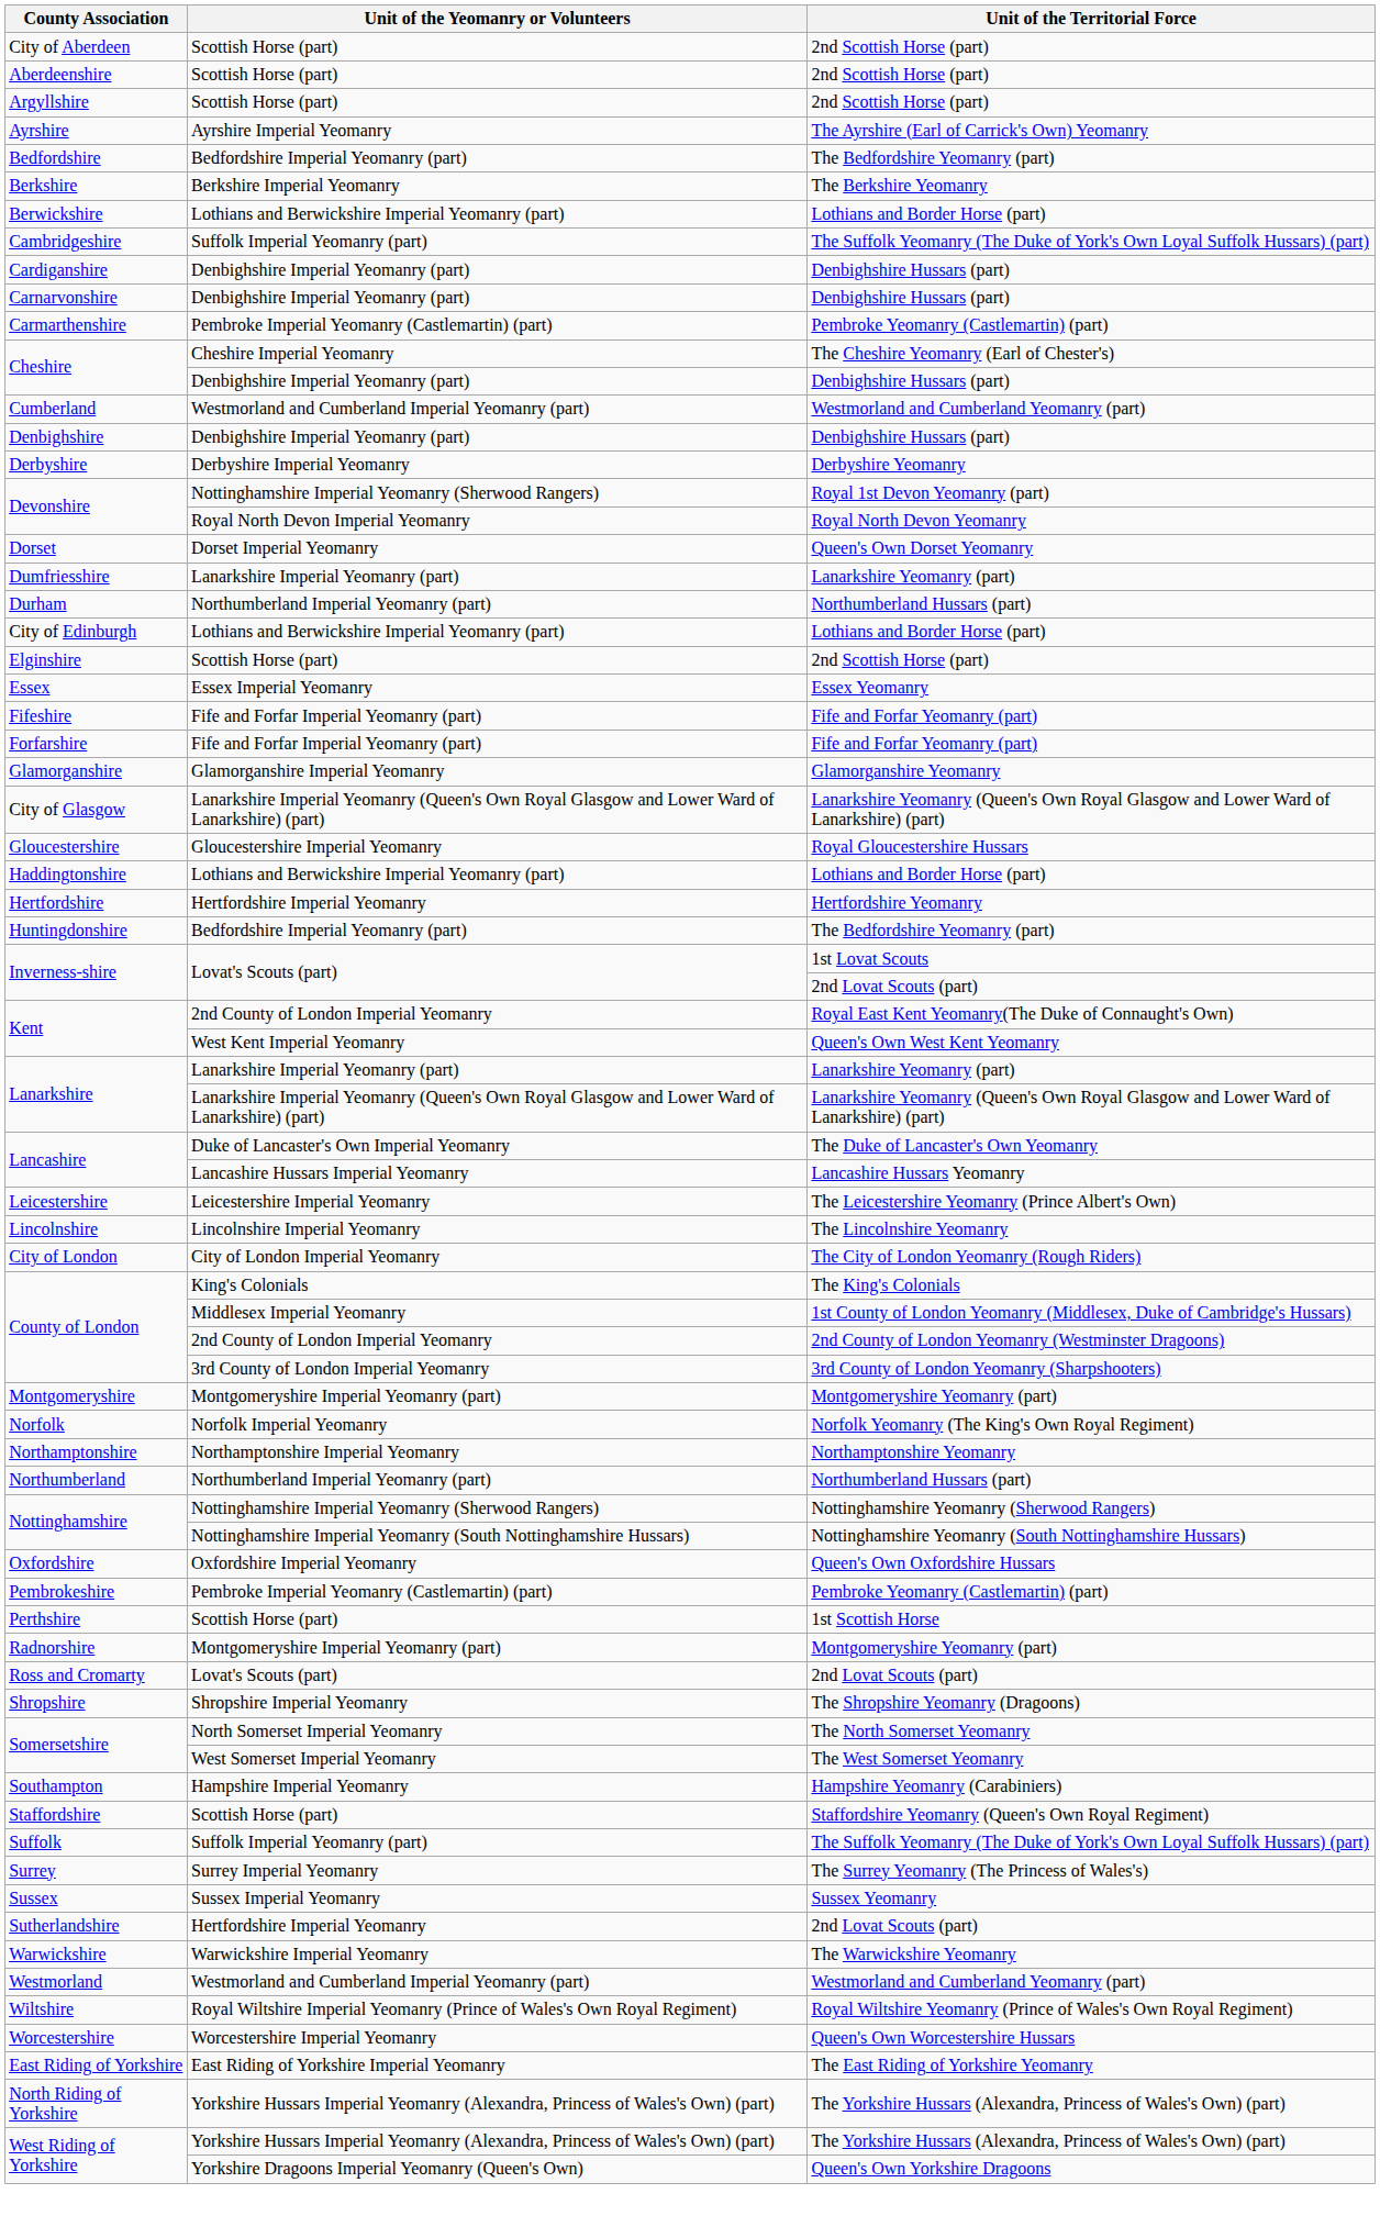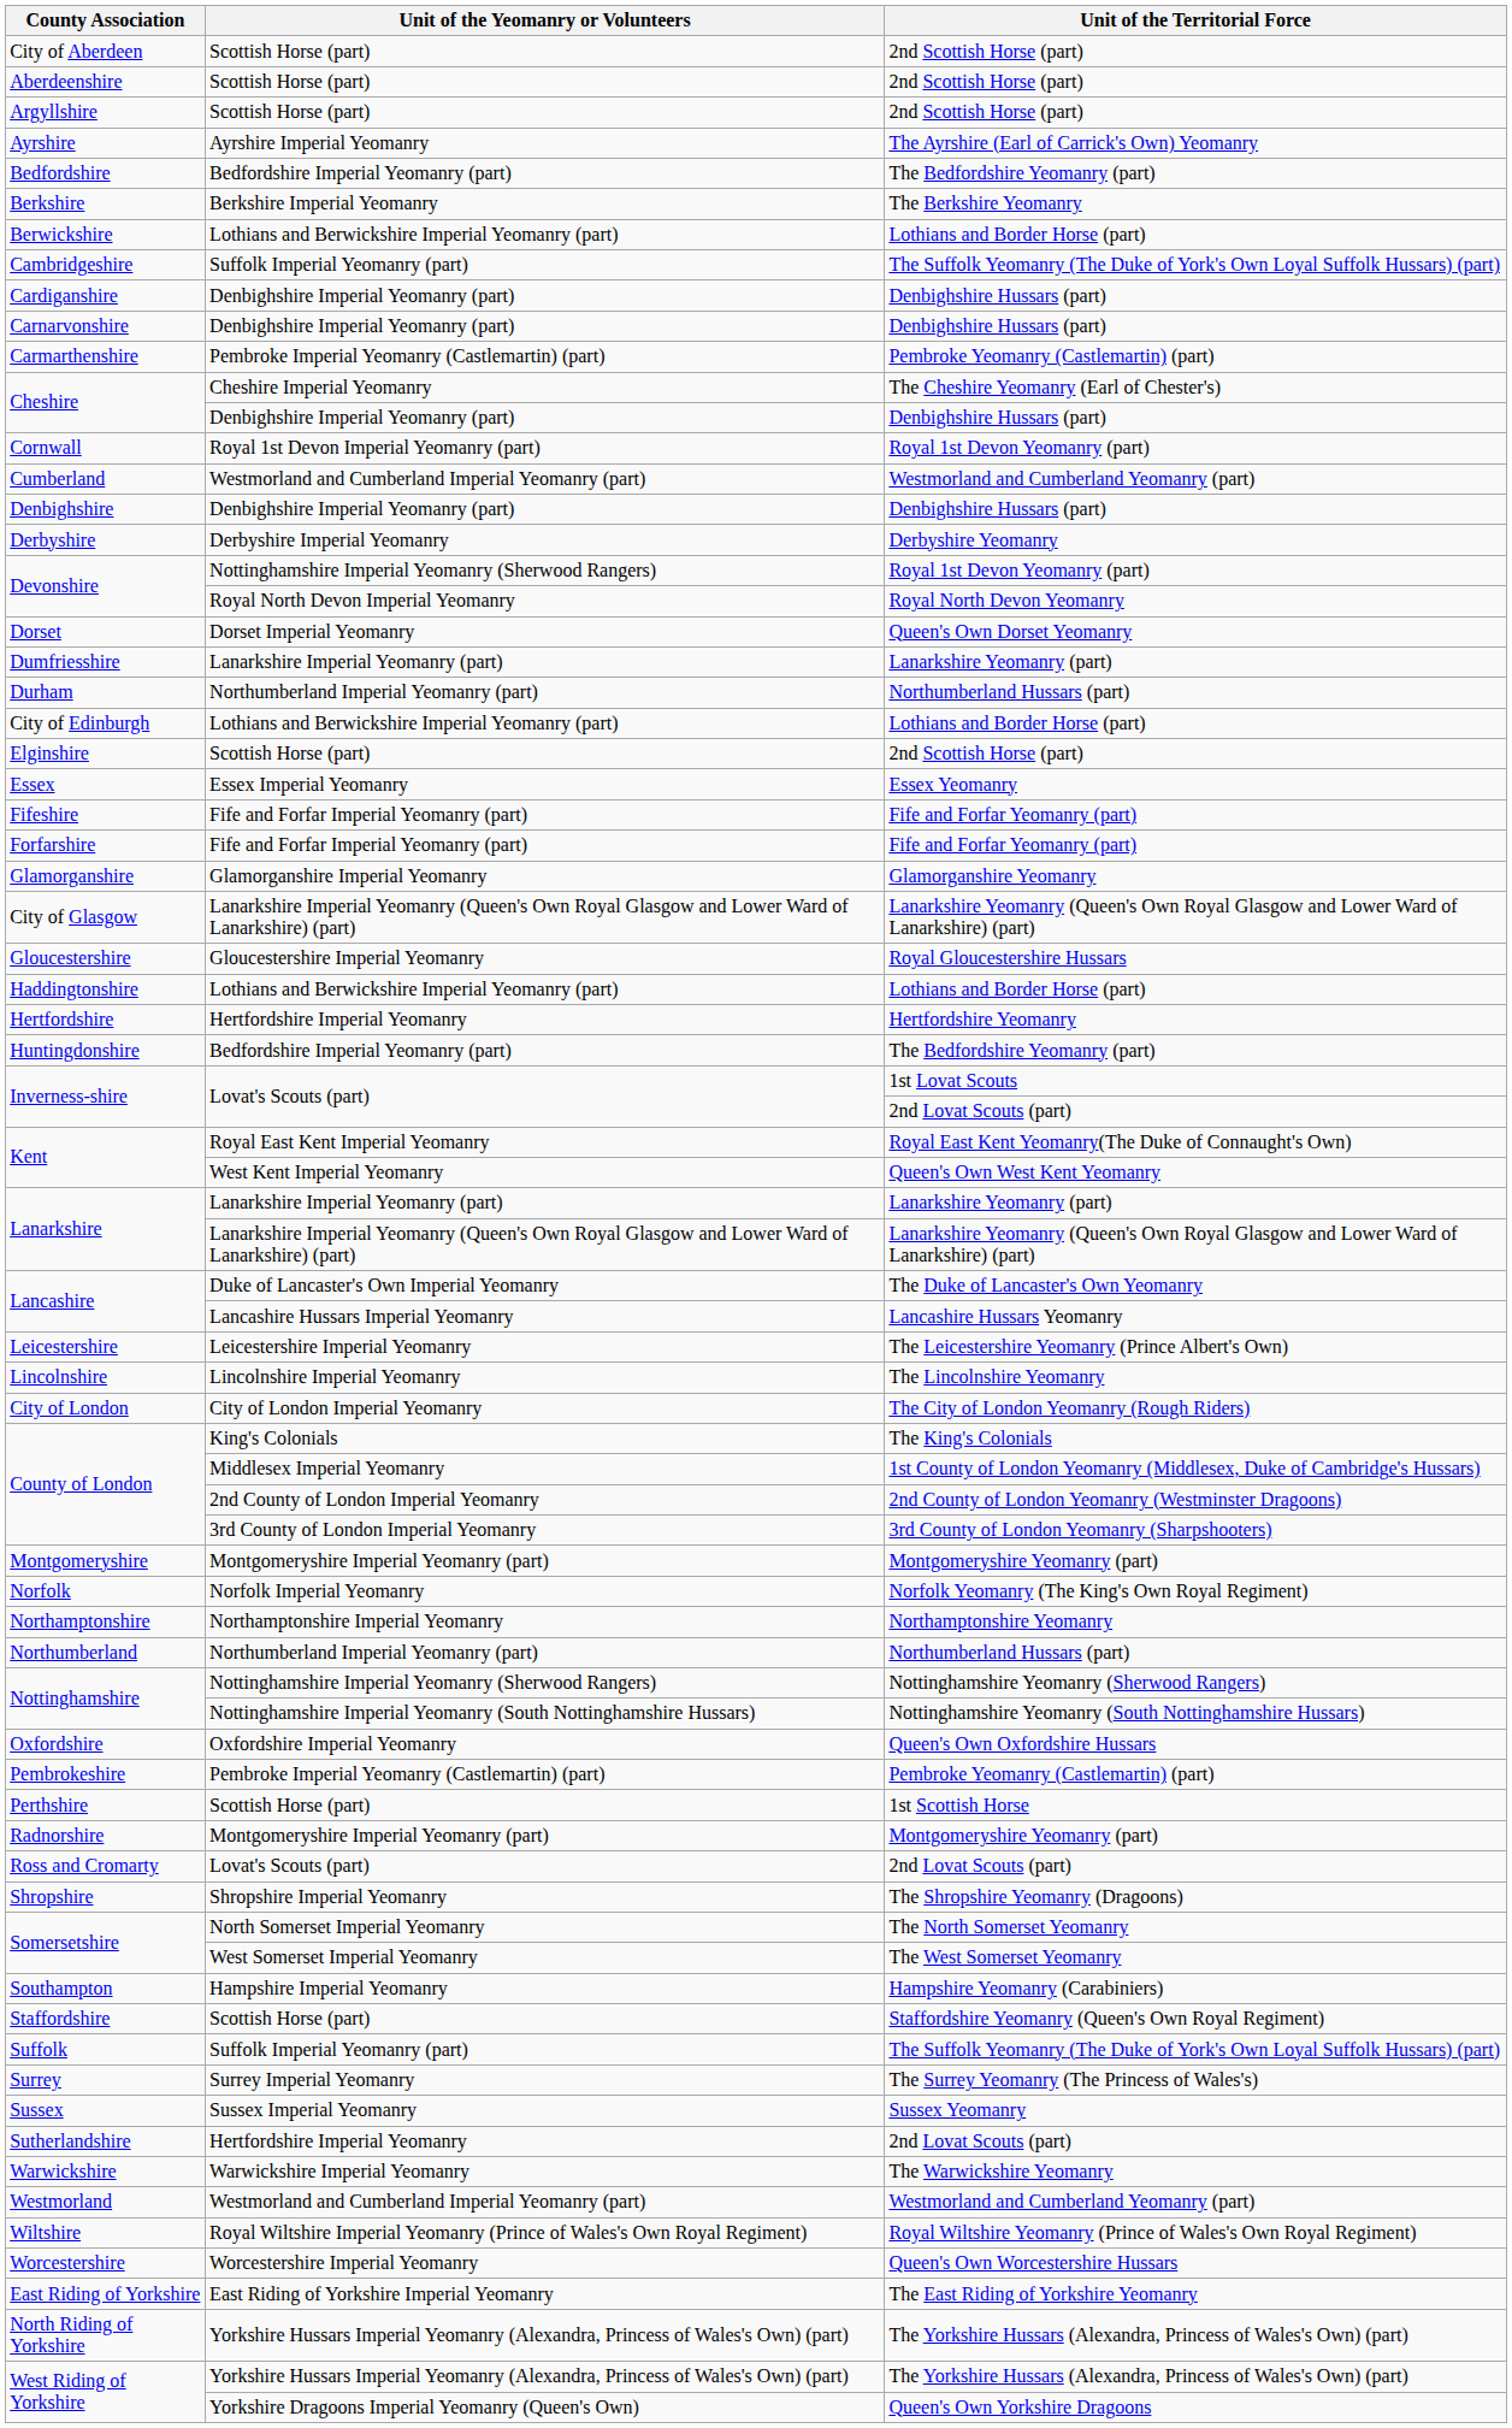 <table class="wikitable">
 <tr>
 <th>County Association</th>
 <th>Unit of the Yeomanry or Volunteers</th>
 <th>Unit of the Territorial Force</th>
 </tr>
 <tr>
 <td>City of <a href='#'>Aberdeen</a></td>
 <td>Scottish Horse (part)</td>
 <td>2nd <a href='#'>Scottish Horse</a> (part)</td>
 </tr>
 <tr>
 <td><a href='#'>Aberdeenshire</a></td>
 <td>Scottish Horse (part)</td>
 <td>2nd <a href='#'>Scottish Horse</a> (part)</td>
 </tr>
 <tr>
 <td><a href='#'>Argyllshire</a></td>
 <td>Scottish Horse (part)</td>
 <td>2nd <a href='#'>Scottish Horse</a> (part)</td>
 </tr>
 <tr>
 <td><a href='#'>Ayrshire</a></td>
 <td>Ayrshire Imperial Yeomanry</td>
 <td><a href='#'>The Ayrshire (Earl of Carrick's Own) Yeomanry</a></td>
 </tr>
 <tr>
 <td><a href='#'>Bedfordshire</a></td>
 <td>Bedfordshire Imperial Yeomanry (part)</td>
 <td>The <a href='#'>Bedfordshire Yeomanry</a> (part)</td>
 </tr>
 <tr>
 <td><a href='#'>Berkshire</a></td>
 <td>Berkshire Imperial Yeomanry</td>
 <td>The <a href='#'>Berkshire Yeomanry</a></td>
 </tr>
 <tr>
 <td><a href='#'>Berwickshire</a></td>
 <td>Lothians and Berwickshire Imperial Yeomanry (part)</td>
 <td><a href='#'>Lothians and Border Horse</a> (part)</td>
 </tr>
 <tr>
 <td><a href='#'>Cambridgeshire</a></td>
 <td>Suffolk Imperial Yeomanry (part)</td>
 <td><a href='#'>The Suffolk Yeomanry (The Duke of York's Own Loyal Suffolk Hussars) (part)</a></td>
 </tr>
 <tr>
 <td><a href='#'>Cardiganshire</a></td>
 <td>Denbighshire Imperial Yeomanry (part)</td>
 <td><a href='#'>Denbighshire Hussars</a> (part)</td>
 </tr>
 <tr>
 <td><a href='#'>Carnarvonshire</a> </td>
 <td>Denbighshire Imperial Yeomanry (part)</td>
 <td><a href='#'>Denbighshire Hussars</a> (part)</td>
 </tr>
 <tr>
 <td><a href='#'>Carmarthenshire</a></td>
 <td>Pembroke Imperial Yeomanry (Castlemartin) (part)</td>
 <td><a href='#'>Pembroke Yeomanry (Castlemartin)</a> (part)</td>
 </tr>
 <tr>
 <td rowspan=2><a href='#'>Cheshire</a></td>
 <td>Cheshire Imperial Yeomanry</td>
 <td>The <a href='#'>Cheshire Yeomanry</a> (Earl of Chester's)</td>
 </tr>
 <tr>
 <td>Denbighshire Imperial Yeomanry (part)</td>
 <td><a href='#'>Denbighshire Hussars</a> (part)</td>
+</tr>
+<tr>
+<td><a href='#'>Cornwall</a></td>
+<td>Royal 1st Devon Imperial Yeomanry (part)</td>
+<td><a href='#'>Royal 1st Devon Yeomanry</a> (part)</td>
 </tr>
 <tr>
 <td><a href='#'>Cumberland</a></td>
 <td>Westmorland and Cumberland Imperial Yeomanry (part)</td>
 <td><a href='#'>Westmorland and Cumberland Yeomanry</a> (part)</td>
 </tr>
 <tr>
 <td><a href='#'>Denbighshire</a></td>
 <td>Denbighshire Imperial Yeomanry (part)</td>
 <td><a href='#'>Denbighshire Hussars</a> (part)</td>
 </tr>
 <tr>
 <td><a href='#'>Derbyshire</a></td>
 <td>Derbyshire Imperial Yeomanry</td>
 <td><a href='#'>Derbyshire Yeomanry</a></td>
 </tr>
 <tr>
 <td rowspan=2><a href='#'>Devonshire</a></td>
 <td>Nottinghamshire Imperial Yeomanry (Sherwood Rangers)</td>
 <td><a href='#'>Royal 1st Devon Yeomanry</a> (part)</td>
 </tr>
 <tr>
 <td>Royal North Devon Imperial Yeomanry</td>
 <td><a href='#'>Royal North Devon Yeomanry</a></td>
 </tr>
 <tr>
 <td><a href='#'>Dorset</a></td>
 <td>Dorset Imperial Yeomanry</td>
 <td><a href='#'>Queen's Own Dorset Yeomanry</a></td>
 </tr>
 <tr>
 <td><a href='#'>Dumfriesshire</a></td>
 <td>Lanarkshire Imperial Yeomanry (part)</td>
 <td><a href='#'>Lanarkshire Yeomanry</a> (part)</td>
 </tr>
 <tr>
 <td><a href='#'>Durham</a></td>
 <td>Northumberland Imperial Yeomanry (part)</td>
 <td><a href='#'>Northumberland Hussars</a> (part)</td>
 </tr>
 <tr>
 <td>City of <a href='#'>Edinburgh</a></td>
 <td>Lothians and Berwickshire Imperial Yeomanry (part)</td>
 <td><a href='#'>Lothians and Border Horse</a> (part)</td>
 </tr>
 <tr>
 <td><a href='#'>Elginshire</a></td>
 <td>Scottish Horse (part)</td>
 <td>2nd <a href='#'>Scottish Horse</a> (part)</td>
 </tr>
 <tr>
 <td><a href='#'>Essex</a></td>
 <td>Essex Imperial Yeomanry</td>
 <td><a href='#'>Essex Yeomanry</a></td>
 </tr>
 <tr>
 <td><a href='#'>Fifeshire</a></td>
 <td>Fife and Forfar Imperial Yeomanry (part)</td>
 <td><a href='#'>Fife and Forfar Yeomanry (part)</a></td>
 </tr>
 <tr>
 <td><a href='#'>Forfarshire</a></td>
 <td>Fife and Forfar Imperial Yeomanry (part)</td>
 <td><a href='#'>Fife and Forfar Yeomanry (part)</a></td>
 </tr>
 <tr>
 <td><a href='#'>Glamorganshire</a></td>
 <td>Glamorganshire Imperial Yeomanry</td>
 <td><a href='#'>Glamorganshire Yeomanry</a></td>
 </tr>
 <tr>
 <td>City of <a href='#'>Glasgow</a></td>
 <td>Lanarkshire Imperial Yeomanry (Queen's Own Royal Glasgow and Lower Ward of Lanarkshire) (part)</td>
 <td><a href='#'>Lanarkshire Yeomanry</a> (Queen's Own Royal Glasgow and Lower Ward of Lanarkshire) (part)</td>
 </tr>
 <tr>
 <td><a href='#'>Gloucestershire</a></td>
 <td>Gloucestershire Imperial Yeomanry</td>
 <td><a href='#'>Royal Gloucestershire Hussars</a></td>
 </tr>
 <tr>
 <td><a href='#'>Haddingtonshire</a></td>
 <td>Lothians and Berwickshire Imperial Yeomanry (part)</td>
 <td><a href='#'>Lothians and Border Horse</a> (part)</td>
 </tr>
 <tr>
 <td><a href='#'>Hertfordshire</a></td>
 <td>Hertfordshire Imperial Yeomanry</td>
 <td><a href='#'>Hertfordshire Yeomanry</a></td>
 </tr>
 <tr>
 <td><a href='#'>Huntingdonshire</a></td>
 <td>Bedfordshire Imperial Yeomanry (part)</td>
 <td>The <a href='#'>Bedfordshire Yeomanry</a> (part)</td>
 </tr>
 <tr>
 <td rowspan=2><a href='#'>Inverness-shire</a></td>
 <td rowspan=2>Lovat's Scouts (part)</td>
 <td>1st <a href='#'>Lovat Scouts</a></td>
 </tr>
 <tr>
 <td>2nd <a href='#'>Lovat Scouts</a> (part)</td>
 </tr>
 <tr>
 <td rowspan=2><a href='#'>Kent</a></td>
-<td>2nd County of London Imperial Yeomanry</td>
+<td>Royal East Kent Imperial Yeomanry</td>
 <td><a href='#'>Royal East Kent Yeomanry</a>(The Duke of Connaught's Own)</td>
 </tr>
 <tr>
 <td>West Kent Imperial Yeomanry</td>
 <td><a href='#'>Queen's Own West Kent Yeomanry</a></td>
 </tr>
 <tr>
 <td rowspan=2><a href='#'>Lanarkshire</a></td>
 <td>Lanarkshire Imperial Yeomanry (part)</td>
 <td><a href='#'>Lanarkshire Yeomanry</a> (part)</td>
 </tr>
 <tr>
 <td>Lanarkshire Imperial Yeomanry (Queen's Own Royal Glasgow and Lower Ward of Lanarkshire) (part)</td>
 <td><a href='#'>Lanarkshire Yeomanry</a> (Queen's Own Royal Glasgow and Lower Ward of Lanarkshire) (part)</td>
 </tr>
 <tr>
 <td rowspan=2><a href='#'>Lancashire</a></td>
 <td>Duke of Lancaster's Own Imperial Yeomanry</td>
 <td>The <a href='#'>Duke of Lancaster's Own Yeomanry</a></td>
 </tr>
 <tr>
 <td>Lancashire Hussars Imperial Yeomanry</td>
 <td><a href='#'>Lancashire Hussars</a> Yeomanry</td>
 </tr>
 <tr>
 <td><a href='#'>Leicestershire</a></td>
 <td>Leicestershire Imperial Yeomanry</td>
 <td>The <a href='#'>Leicestershire Yeomanry</a> (Prince Albert's Own)</td>
 </tr>
 <tr>
 <td><a href='#'>Lincolnshire</a></td>
 <td>Lincolnshire Imperial Yeomanry</td>
 <td>The <a href='#'>Lincolnshire Yeomanry</a></td>
 </tr>
 <tr>
 <td><a href='#'>City of London</a></td>
 <td>City of London Imperial Yeomanry</td>
 <td><a href='#'>The City of London Yeomanry (Rough Riders)</a></td>
 </tr>
 <tr>
 <td rowspan=4><a href='#'>County of London</a></td>
 <td>King's Colonials</td>
 <td>The <a href='#'>King's Colonials</a></td>
 </tr>
 <tr>
 <td>Middlesex Imperial Yeomanry</td>
 <td><a href='#'>1st County of London Yeomanry (Middlesex, Duke of Cambridge's Hussars)</a></td>
 </tr>
 <tr>
 <td>2nd County of London Imperial Yeomanry</td>
 <td><a href='#'>2nd County of London Yeomanry (Westminster Dragoons)</a></td>
 </tr>
 <tr>
 <td>3rd County of London Imperial Yeomanry</td>
 <td><a href='#'>3rd County of London Yeomanry (Sharpshooters)</a></td>
 </tr>
 <tr>
 <td><a href='#'>Montgomeryshire</a></td>
 <td>Montgomeryshire Imperial Yeomanry (part)</td>
 <td><a href='#'>Montgomeryshire Yeomanry</a> (part)</td>
 </tr>
 <tr>
 <td><a href='#'>Norfolk</a></td>
 <td>Norfolk Imperial Yeomanry</td>
 <td><a href='#'>Norfolk Yeomanry</a> (The King's Own Royal Regiment)</td>
 </tr>
 <tr>
 <td><a href='#'>Northamptonshire</a></td>
 <td>Northamptonshire Imperial Yeomanry</td>
 <td><a href='#'>Northamptonshire Yeomanry</a></td>
 </tr>
 <tr>
 <td><a href='#'>Northumberland</a></td>
 <td>Northumberland Imperial Yeomanry (part)</td>
 <td><a href='#'>Northumberland Hussars</a> (part)</td>
 </tr>
 <tr>
 <td rowspan=2><a href='#'>Nottinghamshire</a></td>
 <td>Nottinghamshire Imperial Yeomanry (Sherwood Rangers)</td>
 <td>Nottinghamshire Yeomanry (<a href='#'>Sherwood Rangers</a>)</td>
 </tr>
 <tr>
 <td>Nottinghamshire Imperial Yeomanry (South Nottinghamshire Hussars)</td>
 <td>Nottinghamshire Yeomanry (<a href='#'>South Nottinghamshire Hussars</a>)</td>
 </tr>
 <tr>
 <td><a href='#'>Oxfordshire</a></td>
 <td>Oxfordshire Imperial Yeomanry</td>
 <td><a href='#'>Queen's Own Oxfordshire Hussars</a></td>
 </tr>
 <tr>
 <td><a href='#'>Pembrokeshire</a></td>
 <td>Pembroke Imperial Yeomanry (Castlemartin) (part)</td>
 <td><a href='#'>Pembroke Yeomanry (Castlemartin)</a> (part)</td>
 </tr>
 <tr>
 <td><a href='#'>Perthshire</a></td>
 <td>Scottish Horse (part)</td>
 <td>1st <a href='#'>Scottish Horse</a></td>
 </tr>
 <tr>
 <td><a href='#'>Radnorshire</a></td>
 <td>Montgomeryshire Imperial Yeomanry (part)</td>
 <td><a href='#'>Montgomeryshire Yeomanry</a> (part)</td>
 </tr>
 <tr>
 <td><a href='#'>Ross and Cromarty</a></td>
 <td>Lovat's Scouts (part)</td>
 <td>2nd <a href='#'>Lovat Scouts</a> (part)</td>
 </tr>
 <tr>
 <td><a href='#'>Shropshire</a></td>
 <td>Shropshire Imperial Yeomanry</td>
 <td>The <a href='#'>Shropshire Yeomanry</a> (Dragoons)</td>
 </tr>
 <tr>
 <td rowspan=2><a href='#'>Somersetshire</a></td>
 <td>North Somerset Imperial Yeomanry</td>
 <td>The <a href='#'>North Somerset Yeomanry</a></td>
 </tr>
 <tr>
 <td>West Somerset Imperial Yeomanry</td>
 <td>The <a href='#'>West Somerset Yeomanry</a></td>
 </tr>
 <tr>
 <td><a href='#'>Southampton</a></td>
 <td>Hampshire Imperial Yeomanry</td>
 <td><a href='#'>Hampshire Yeomanry</a> (Carabiniers)</td>
 </tr>
 <tr>
 <td><a href='#'>Staffordshire</a></td>
 <td>Scottish Horse (part)</td>
 <td><a href='#'>Staffordshire Yeomanry</a> (Queen's Own Royal Regiment)</td>
 </tr>
 <tr>
 <td><a href='#'>Suffolk</a></td>
 <td>Suffolk Imperial Yeomanry (part)</td>
 <td><a href='#'>The Suffolk Yeomanry (The Duke of York's Own Loyal Suffolk Hussars) (part)</a></td>
 </tr>
 <tr>
 <td><a href='#'>Surrey</a></td>
 <td>Surrey Imperial Yeomanry</td>
 <td>The <a href='#'>Surrey Yeomanry</a> (The Princess of Wales's)</td>
 </tr>
 <tr>
 <td><a href='#'>Sussex</a></td>
 <td>Sussex Imperial Yeomanry</td>
 <td><a href='#'>Sussex Yeomanry</a></td>
 </tr>
 <tr>
 <td><a href='#'>Sutherlandshire</a></td>
 <td>Hertfordshire Imperial Yeomanry</td>
 <td>2nd <a href='#'>Lovat Scouts</a> (part)</td>
 </tr>
 <tr>
 <td><a href='#'>Warwickshire</a></td>
 <td>Warwickshire Imperial Yeomanry</td>
 <td>The <a href='#'>Warwickshire Yeomanry</a></td>
 </tr>
 <tr>
 <td><a href='#'>Westmorland</a></td>
 <td>Westmorland and Cumberland Imperial Yeomanry (part)</td>
 <td><a href='#'>Westmorland and Cumberland Yeomanry</a> (part)</td>
 </tr>
 <tr>
 <td><a href='#'>Wiltshire</a></td>
 <td>Royal Wiltshire Imperial Yeomanry (Prince of Wales's Own Royal Regiment)</td>
 <td><a href='#'>Royal Wiltshire Yeomanry</a> (Prince of Wales's Own Royal Regiment)</td>
 </tr>
 <tr>
 <td><a href='#'>Worcestershire</a></td>
 <td>Worcestershire Imperial Yeomanry</td>
 <td><a href='#'>Queen's Own Worcestershire Hussars</a></td>
 </tr>
 <tr>
 <td><a href='#'>East Riding of Yorkshire</a></td>
 <td>East Riding of Yorkshire Imperial Yeomanry</td>
 <td>The <a href='#'>East Riding of Yorkshire Yeomanry</a></td>
 </tr>
 <tr>
 <td><a href='#'>North Riding of Yorkshire</a></td>
 <td>Yorkshire Hussars Imperial Yeomanry (Alexandra, Princess of Wales's Own) (part)</td>
 <td>The <a href='#'>Yorkshire Hussars</a> (Alexandra, Princess of Wales's Own) (part)</td>
 </tr>
 <tr>
 <td rowspan=2><a href='#'>West Riding of Yorkshire</a></td>
 <td>Yorkshire Hussars Imperial Yeomanry (Alexandra, Princess of Wales's Own) (part)</td>
 <td>The <a href='#'>Yorkshire Hussars</a> (Alexandra, Princess of Wales's Own) (part)</td>
 </tr>
 <tr>
 <td>Yorkshire Dragoons Imperial Yeomanry (Queen's Own)</td>
 <td><a href='#'>Queen's Own Yorkshire Dragoons</a></td>
 </tr>
 </table>
